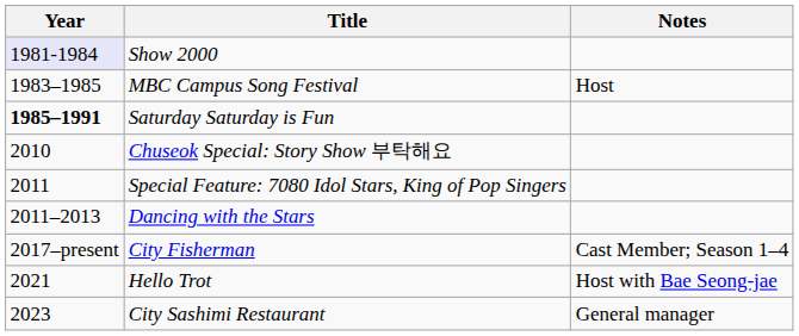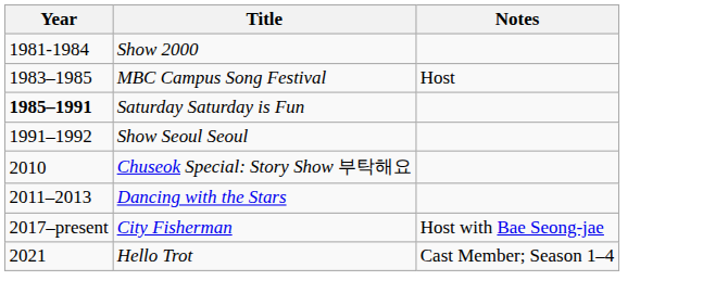 <table class="wikitable sortable plainrowheaders">
 <tr>
 <th scope="col">Year</th>
 <th scope="col">Title</th>
 <th>Notes</th>
 </tr>
 <tr>
-<td style="background: lavender;">1981-1984</td>
+<td>1981-1984</td>
 <td><em>Show 2000</em></td>
 <td></td>
 </tr>
 <tr>
 <td>1983–1985</td>
 <td><em>MBC Campus Song Festival</em></td>
 <td>Host</td>
 </tr>
 <tr>
 <td><strong>1985–1991</strong></td>
 <td><em>Saturday Saturday is Fun</em></td>
 <td></td>
 </tr>
 <tr>
-<td>2010</td>
-<td><em><a href='#'>Chuseok</a> Special: Story Show</em> 부탁해요</td>
+<td>1991–1992</td>
+<td><em>Show Seoul Seoul</em></td>
 <td></td>
 </tr>
 <tr>
-<td>2011</td>
-<td><em>Special Feature: 7080 Idol Stars, King of Pop Singers</em></td>
+<td>2010</td>
+<td><em><a href='#'>Chuseok</a> Special: Story Show</em> 부탁해요</td>
 <td></td>
 </tr>
 <tr>
 <td>2011–2013</td>
 <td><em><a href='#'>Dancing with the Stars</a></em></td>
 <td></td>
 </tr>
 <tr>
 <td>2017–present</td>
 <td><em><a href='#'>City Fisherman</a></em></td>
-<td>Cast Member; Season 1–4</td>
+<td>Host with <a href='#'>Bae Seong-jae</a></td>
 </tr>
 <tr>
 <td>2021</td>
 <td><em>Hello Trot</em></td>
-<td>Host with <a href='#'>Bae Seong-jae</a></td>
-</tr>
-<tr>
-<td>2023</td>
-<td><em>City Sashimi Restaurant</em></td>
-<td>General manager</td>
+<td>Cast Member; Season 1–4</td>
 </tr>
 </table>
